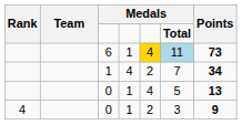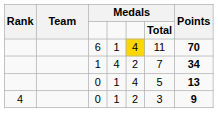 <table class="wikitable">
 <tr>
 <th rowspan=2>Rank</th>
 <th style="width:70px;" rowspan="2">Team</th>
 <th colspan=4>Medals</th>
 <th rowspan=2>Points</th>
 </tr>
 <tr>
 <td style="width:20px; text-align:center;"></td>
 <td style="width:20px; text-align:center;"></td>
 <td style="width:20px; text-align:center;"></td>
 <td><strong>Total</strong></td>
 </tr>
 <tr>
 <td align=center></td>
 <td></td>
 <td align=center>6</td>
 <td align=center>1</td>
 <td align=center style="background: gold;">4</td>
-<td align=center style="background: lightblue;">11</td>
-<td align=center><strong>73</strong></td>
+<td align=center>11</td>
+<td align=center><strong>70</strong></td>
 </tr>
 <tr>
 <td align=center></td>
 <td></td>
 <td align=center>1</td>
 <td align=center>4</td>
 <td align=center>2</td>
 <td align=center>7</td>
 <td align=center><strong>34</strong></td>
 </tr>
 <tr>
 <td align=center></td>
 <td></td>
 <td align=center>0</td>
 <td align=center>1</td>
 <td align=center>4</td>
 <td align=center>5</td>
 <td align=center><strong>13</strong></td>
 </tr>
 <tr>
 <td align=center>4</td>
 <td></td>
 <td align=center>0</td>
 <td align=center>1</td>
 <td align=center>2</td>
 <td align=center>3</td>
 <td align=center><strong>9</strong></td>
 </tr>
 </table>
